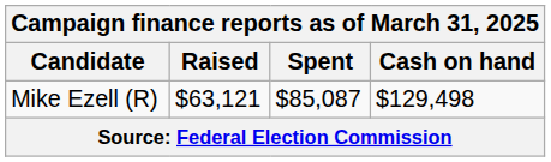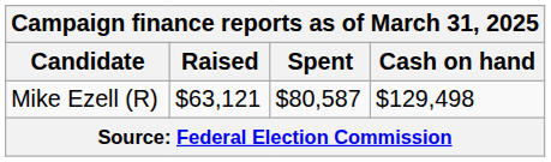 <table class="wikitable sortable">
 <tr>
 <th colspan=4>Campaign finance reports as of March 31, 2025</th>
 </tr>
 <tr style="text-align:center;">
 <th>Candidate</th>
 <th>Raised</th>
 <th>Spent</th>
 <th>Cash on hand</th>
 </tr>
 <tr>
 <td>Mike Ezell (R)</td>
 <td>$63,121</td>
-<td>$85,087</td>
+<td>$80,587</td>
 <td>$129,498</td>
 </tr>
 <tr>
 <th colspan="4"><small>Source: <a href='#'>Federal Election Commission</a></small></th>
 </tr>
 </table>
